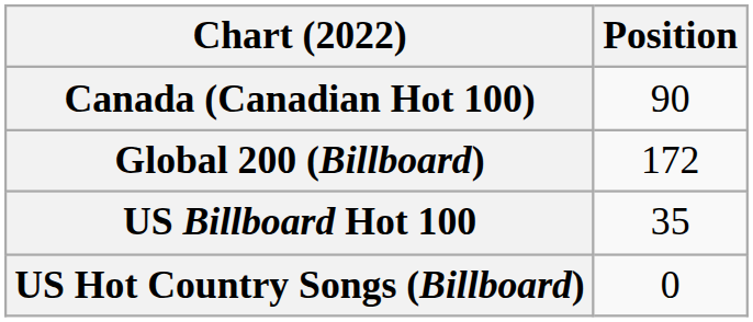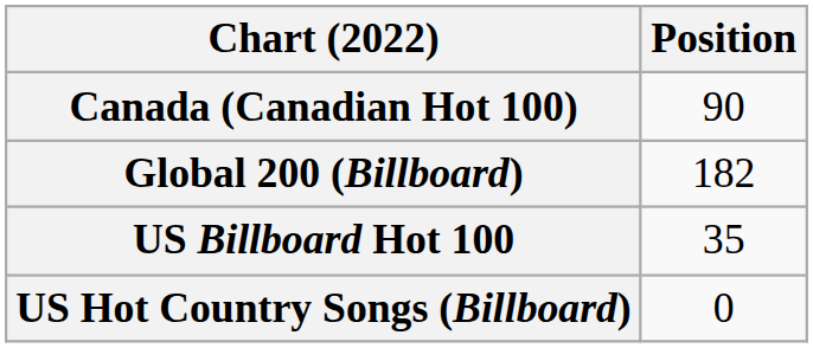 <table class="wikitable sortable plainrowheaders" style="text-align:center">
 <tr>
 <th scope="col">Chart (2022)</th>
 <th scope="col">Position</th>
 </tr>
 <tr>
 <th scope="row">Canada (Canadian Hot 100)</th>
 <td>90</td>
 </tr>
 <tr>
 <th scope="row">Global 200 (<em>Billboard</em>)</th>
-<td>172</td>
+<td>182</td>
 </tr>
 <tr>
 <th scope="row">US <em>Billboard</em> Hot 100</th>
 <td>35</td>
 </tr>
 <tr>
 <th scope="row">US Hot Country Songs (<em>Billboard</em>)</th>
 <td>0</td>
 </tr>
 </table>
